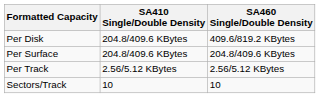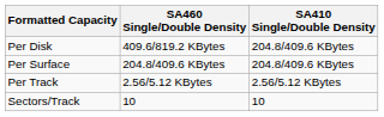 <table class="wikitable">
 <tr>
 <th>Formatted Capacity</th>
+<th>SA460<br>Single/Double Density</th>
 <th>SA410<br>Single/Double Density</th>
-<th>SA460<br>Single/Double Density</th>
 </tr>
 <tr>
 <td>Per Disk</td>
+<td>409.6/819.2 KBytes</td>
 <td>204.8/409.6 KBytes</td>
-<td>409.6/819.2 KBytes</td>
 </tr>
 <tr>
 <td>Per Surface</td>
 <td>204.8/409.6 KBytes</td>
 <td>204.8/409.6 KBytes</td>
 </tr>
 <tr>
 <td>Per Track</td>
 <td>2.56/5.12 KBytes</td>
 <td>2.56/5.12 KBytes</td>
 </tr>
 <tr>
 <td>Sectors/Track</td>
 <td>10</td>
 <td>10</td>
 </tr>
 </table>
